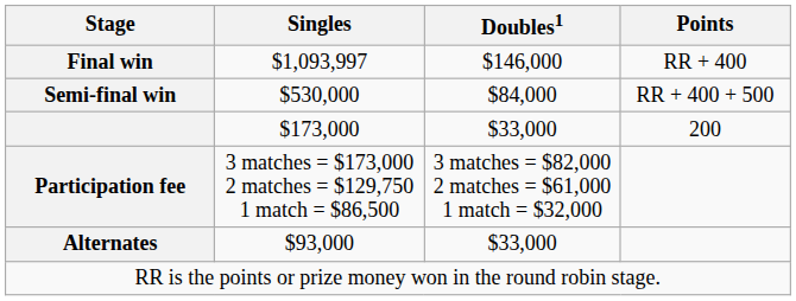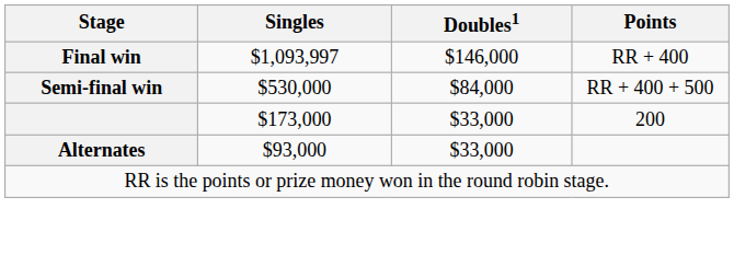 <table class="wikitable" style="text-align:center">
 <tr>
 <th width=150>Stage</th>
 <th width=150>Singles</th>
 <th width=140>Doubles<sup>1</sup></th>
 <th width=120>Points</th>
 </tr>
 <tr>
 <th>Final win</th>
 <td>$1,093,997</td>
 <td>$146,000</td>
 <td>RR + 400</td>
 </tr>
 <tr>
 <th>Semi-final win</th>
 <td>$530,000</td>
 <td>$84,000</td>
 <td>RR + 400 + 500</td>
 </tr>
 <tr>
 <th></th>
 <td>$173,000</td>
 <td>$33,000</td>
 <td>200</td>
 </tr>
 <tr>
-<th>Participation fee</th>
-<td>3 matches = $173,000 <br> 2 matches = $129,750 <br> 1 match = $86,500</td>
-<td>3 matches = $82,000 <br> 2 matches = $61,000 <br> 1 match = $32,000</td>
-<td></td>
-</tr>
-<tr>
 <th>Alternates</th>
 <td>$93,000</td>
 <td>$33,000</td>
 <td></td>
 </tr>
 <tr>
 <td colspan="4">RR is the points or prize money won in the round robin stage.</td>
 </tr>
 </table>
